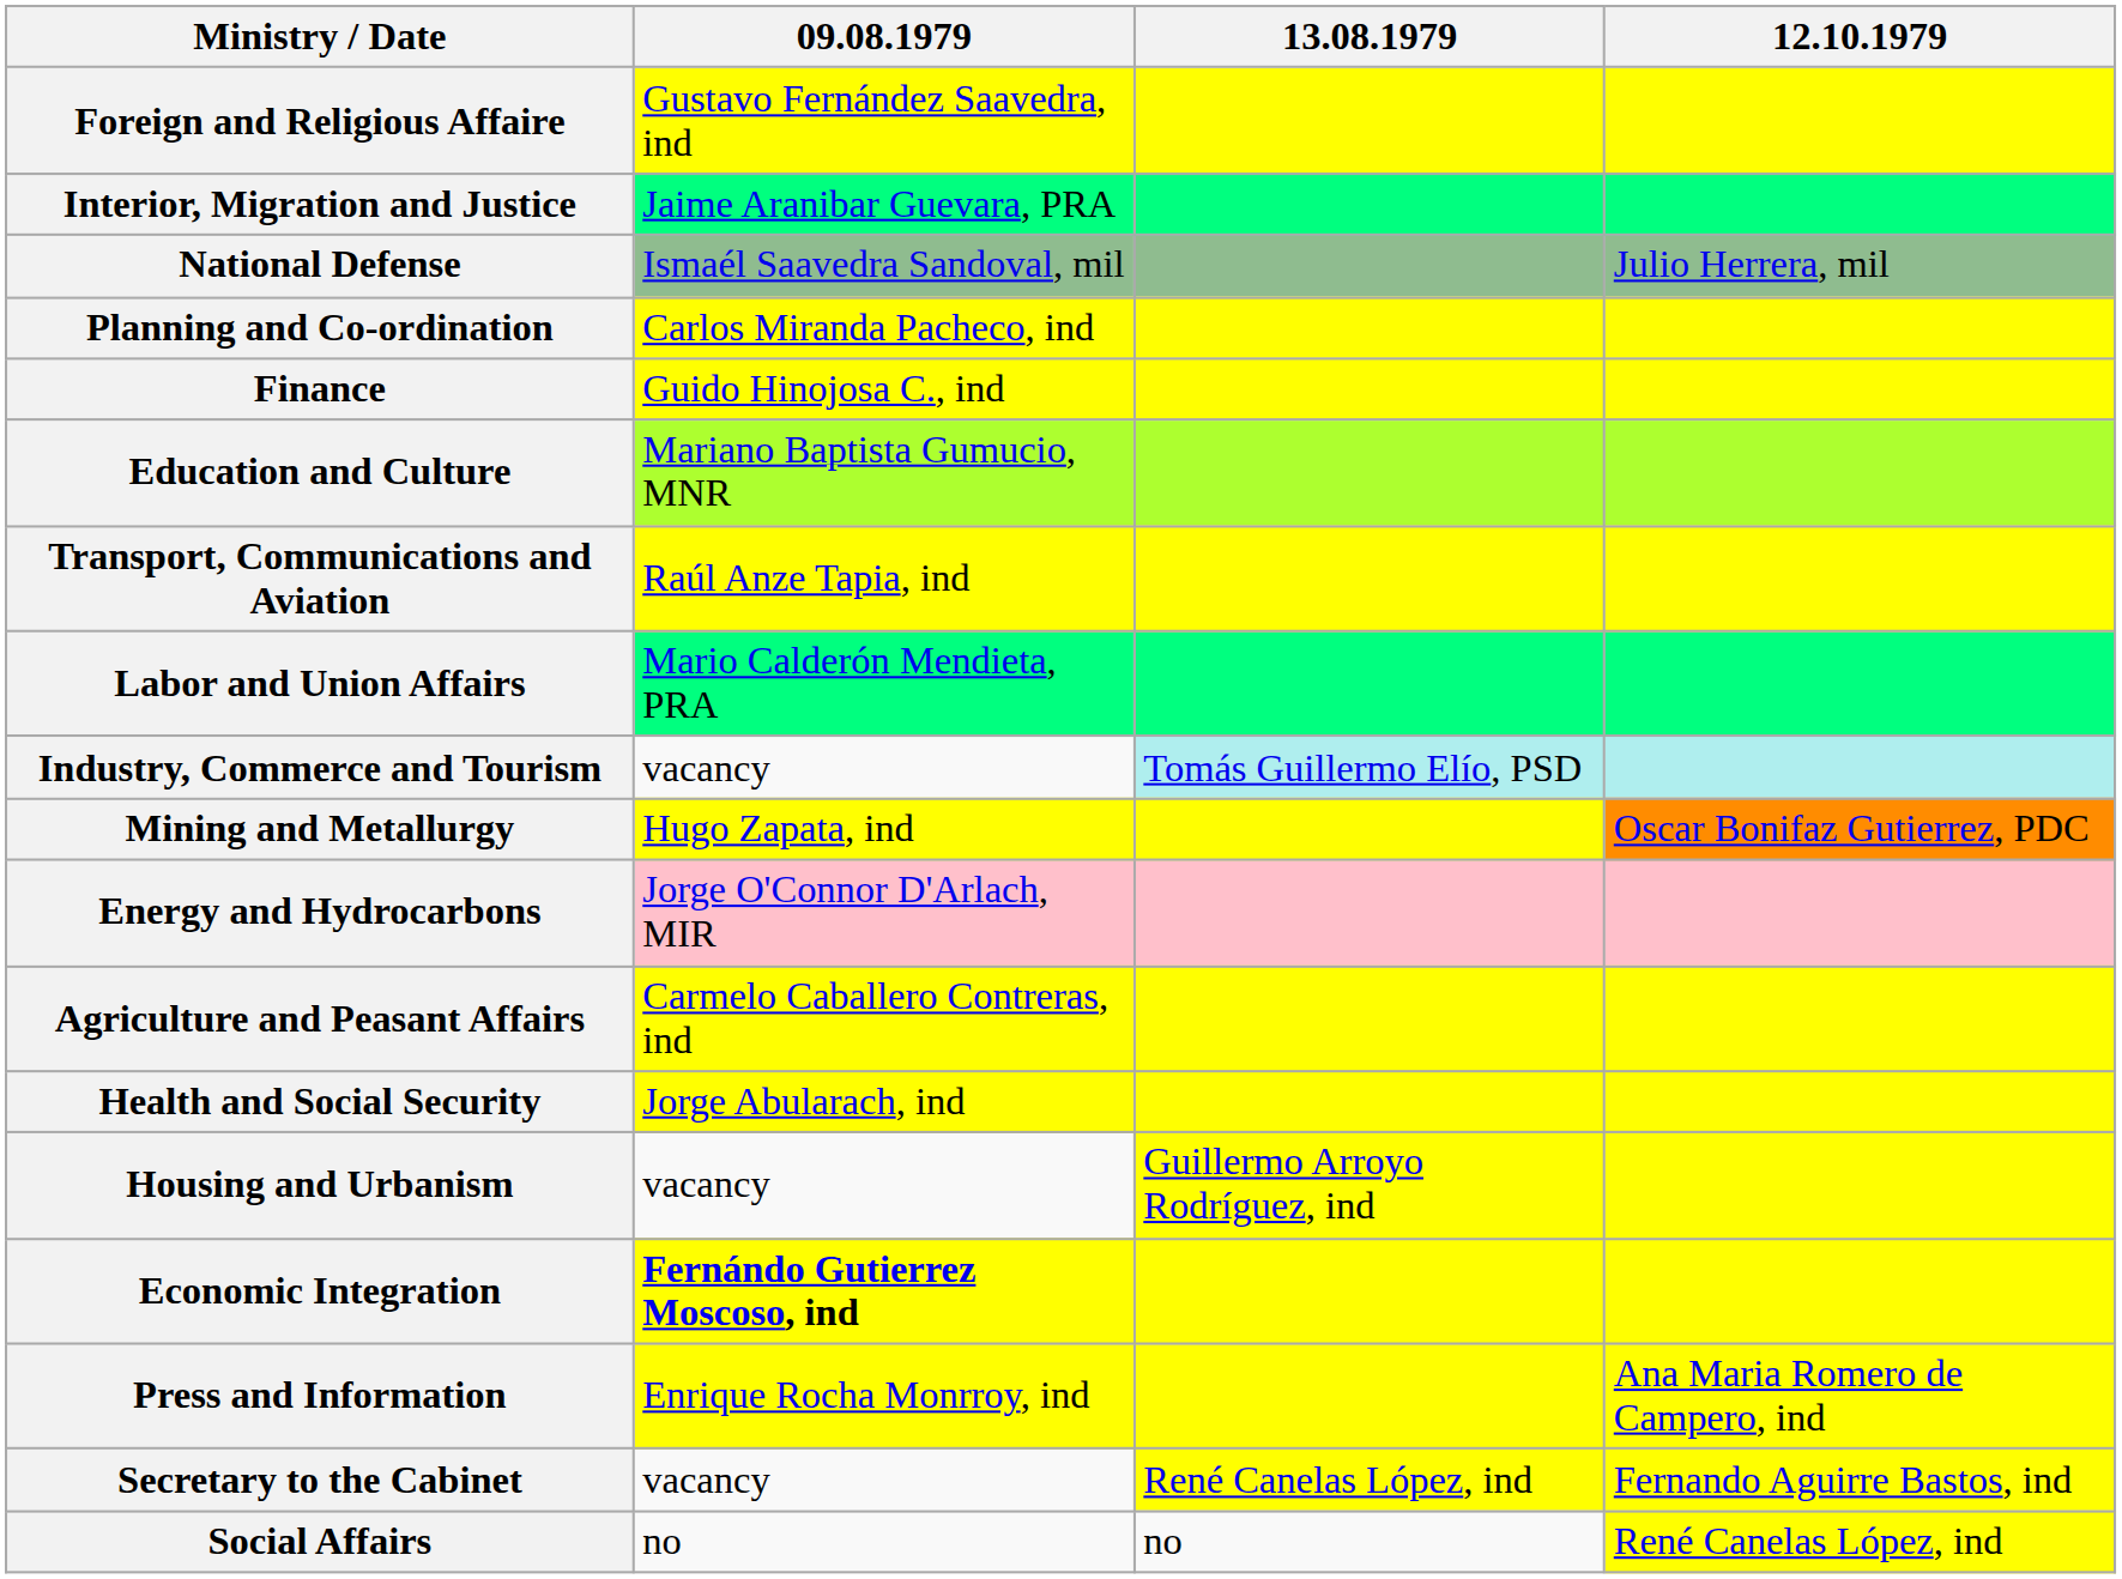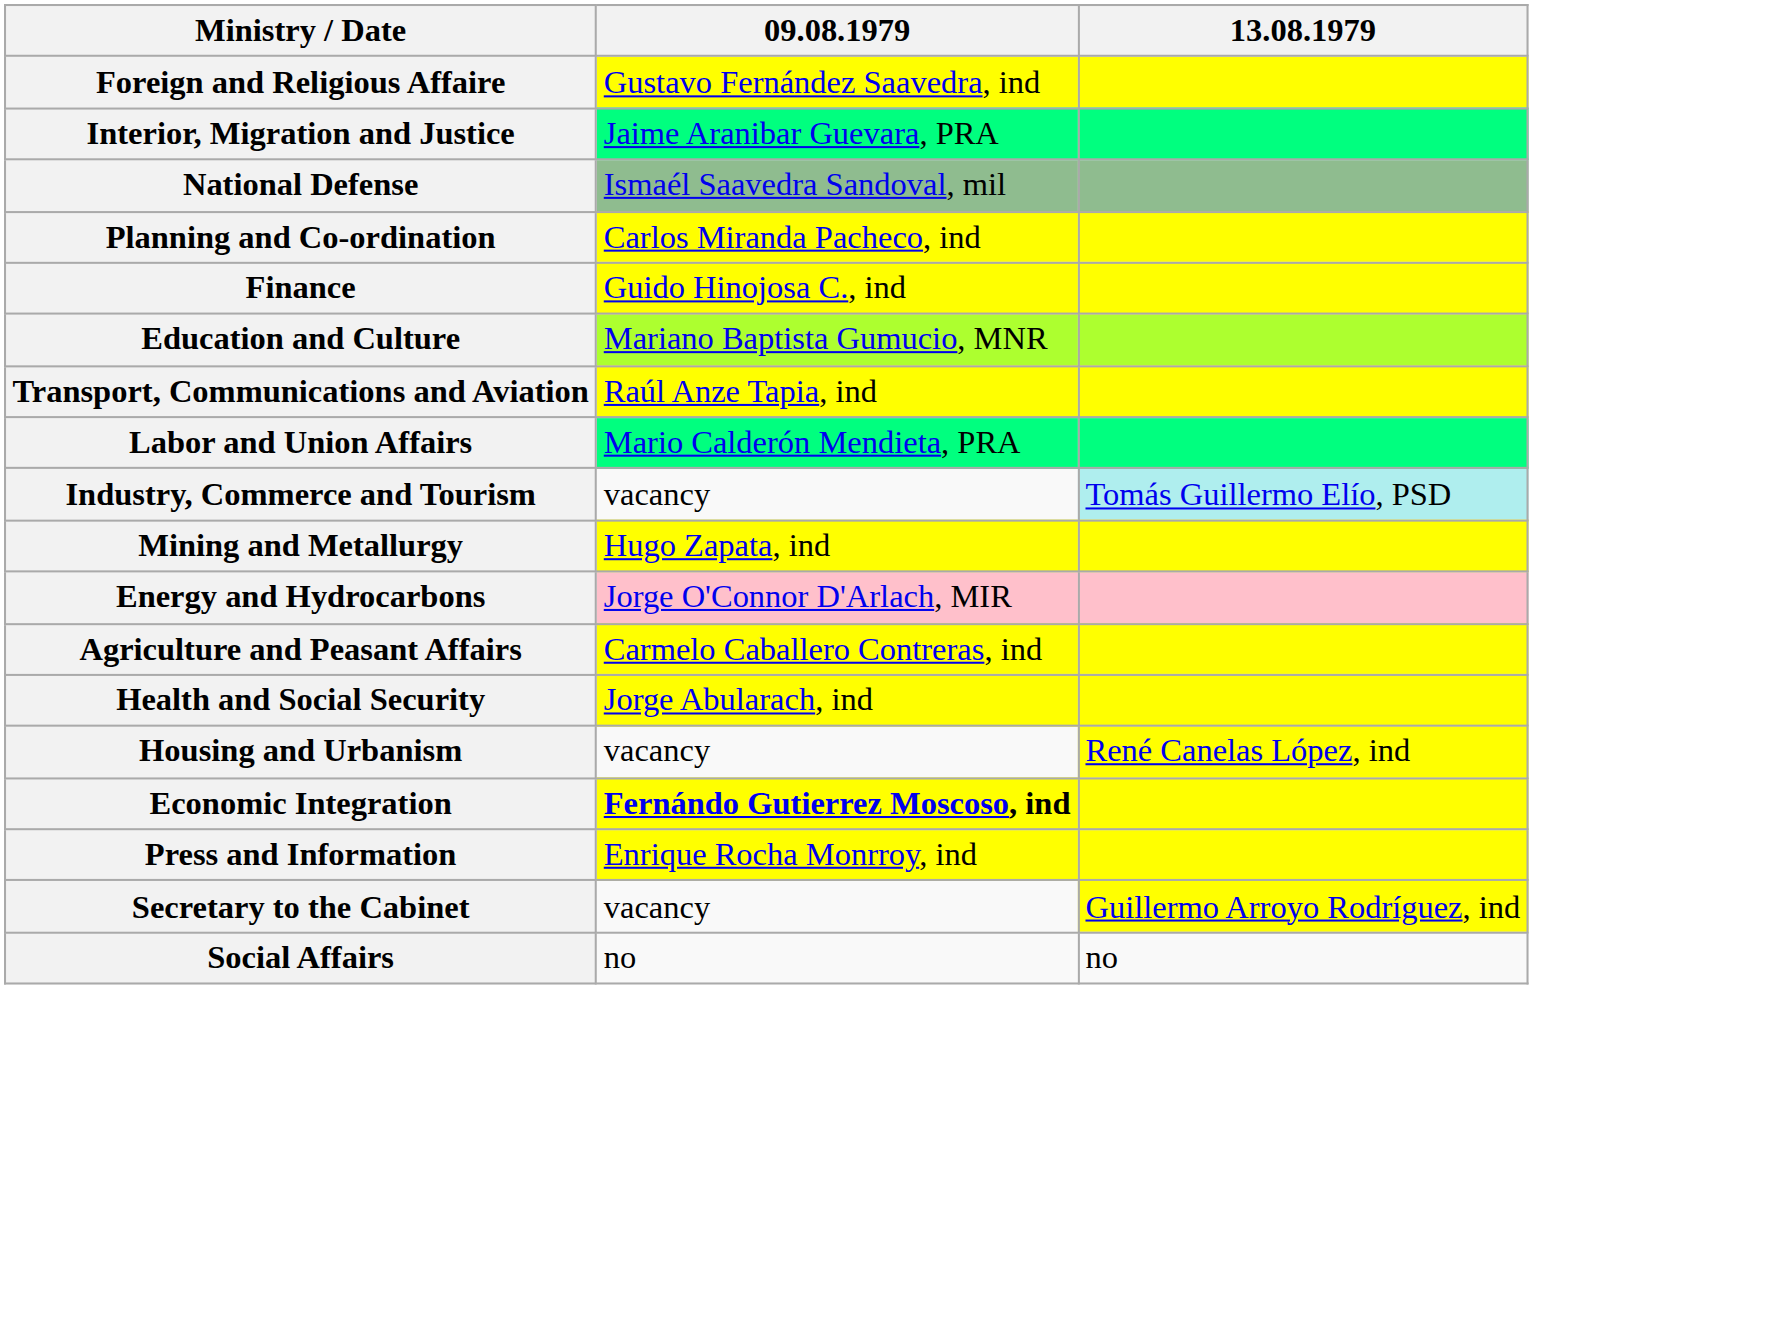 <table class="wikitable">
 <tr>
 <th>Ministry / Date</th>
 <th>09.08.1979</th>
 <th>13.08.1979</th>
-<th>12.10.1979</th>
 </tr>
 <tr>
 <th>Foreign and Religious Affaire</th>
 <td style="background-color: #FFFF00;"><a href='#'>Gustavo Fernández Saavedra</a>, ind</td>
-<td style="background-color: #FFFF00;"></td>
 <td style="background-color: #FFFF00;"></td>
 </tr>
 <tr>
 <th>Interior, Migration and Justice</th>
 <td style="background-color: #00FF7F;"><a href='#'>Jaime Aranibar Guevara</a>, PRA</td>
 <td style="background-color: #00FF7F;"></td>
-<td style="background-color: #00FF7F;"></td>
 </tr>
 <tr>
 <th>National Defense</th>
 <td style="background-color: #8FBC8F;"><a href='#'>Ismaél Saavedra Sandoval</a>, mil</td>
 <td style="background-color: #8FBC8F;"></td>
-<td style="background-color: #8FBC8F;"><a href='#'>Julio Herrera</a>, mil</td>
 </tr>
 <tr>
 <th>Planning and Co-ordination</th>
 <td style="background-color: #FFFF00;"><a href='#'>Carlos Miranda Pacheco</a>, ind</td>
-<td style="background-color: #FFFF00;"></td>
 <td style="background-color: #FFFF00;"></td>
 </tr>
 <tr>
 <th>Finance</th>
 <td style="background-color: #FFFF00;"><a href='#'>Guido Hinojosa C.</a>, ind</td>
 <td style="background-color: #FFFF00;"></td>
-<td style="background-color: #FFFF00;"></td>
 </tr>
 <tr>
 <th>Education and Culture</th>
 <td style="background-color: #ADFF2F;"><a href='#'>Mariano Baptista Gumucio</a>, MNR</td>
-<td style="background-color: #ADFF2F;"></td>
 <td style="background-color: #ADFF2F;"></td>
 </tr>
 <tr>
 <th>Transport, Communications and Aviation</th>
 <td style="background-color: #FFFF00;"><a href='#'>Raúl Anze Tapia</a>, ind</td>
 <td style="background-color: #FFFF00;"></td>
-<td style="background-color: #FFFF00;"></td>
 </tr>
 <tr>
 <th>Labor and Union Affairs</th>
 <td style="background-color: #00FF7F;"><a href='#'>Mario Calderón Mendieta</a>, PRA</td>
-<td style="background-color: #00FF7F;"></td>
 <td style="background-color: #00FF7F;"></td>
 </tr>
 <tr>
 <th>Industry, Commerce and Tourism</th>
 <td>vacancy</td>
 <td style="background-color: #AFEEEE;"><a href='#'>Tomás Guillermo Elío</a>, PSD</td>
-<td style="background-color: #AFEEEE;"></td>
 </tr>
 <tr>
 <th>Mining and Metallurgy</th>
 <td style="background-color: #FFFF00;"><a href='#'>Hugo Zapata</a>, ind</td>
 <td style="background-color: #FFFF00;"></td>
-<td style="background-color: #FF8C00;"><a href='#'>Oscar Bonifaz Gutierrez</a>, PDC</td>
 </tr>
 <tr>
 <th>Energy and Hydrocarbons</th>
 <td style="background-color: #FFC0CB;"><a href='#'>Jorge O'Connor D'Arlach</a>, MIR</td>
-<td style="background-color: #FFC0CB;"></td>
 <td style="background-color: #FFC0CB;"></td>
 </tr>
 <tr>
 <th>Agriculture and Peasant Affairs</th>
 <td style="background-color: #FFFF00;"><a href='#'>Carmelo Caballero Contreras</a>, ind</td>
 <td style="background-color: #FFFF00;"></td>
-<td style="background-color: #FFFF00;"></td>
 </tr>
 <tr>
 <th>Health and Social Security</th>
 <td style="background-color: #FFFF00;"><a href='#'>Jorge Abularach</a>, ind</td>
 <td style="background-color: #FFFF00;"></td>
-<td style="background-color: #FFFF00;"></td>
 </tr>
 <tr>
 <th>Housing and Urbanism</th>
 <td>vacancy</td>
-<td style="background-color: #FFFF00;"><a href='#'>Guillermo Arroyo Rodríguez</a>, ind</td>
-<td style="background-color: #FFFF00;"></td>
+<td style="background-color: #FFFF00;"><a href='#'>René Canelas López</a>, ind</td>
 </tr>
 <tr>
 <th>Economic Integration</th>
 <td style="background-color: #FFFF00;"><strong><a href='#'>Fernándo Gutierrez Moscoso</a>, ind</strong></td>
-<td style="background-color: #FFFF00;"></td>
 <td style="background-color: #FFFF00;"></td>
 </tr>
 <tr>
 <th>Press and Information</th>
 <td style="background-color: #FFFF00;"><a href='#'>Enrique Rocha Monrroy</a>, ind</td>
 <td style="background-color: #FFFF00;"></td>
-<td style="background-color: #FFFF00;"><a href='#'>Ana Maria Romero de Campero</a>, ind</td>
 </tr>
 <tr>
 <th>Secretary to the Cabinet</th>
 <td>vacancy</td>
-<td style="background-color: #FFFF00;"><a href='#'>René Canelas López</a>, ind</td>
-<td style="background-color: #FFFF00;"><a href='#'>Fernando Aguirre Bastos</a>, ind</td>
+<td style="background-color: #FFFF00;"><a href='#'>Guillermo Arroyo Rodríguez</a>, ind</td>
 </tr>
 <tr>
 <th>Social Affairs</th>
 <td>no</td>
 <td>no</td>
-<td style="background-color: #FFFF00;"><a href='#'>René Canelas López</a>, ind</td>
 </tr>
 </table>
